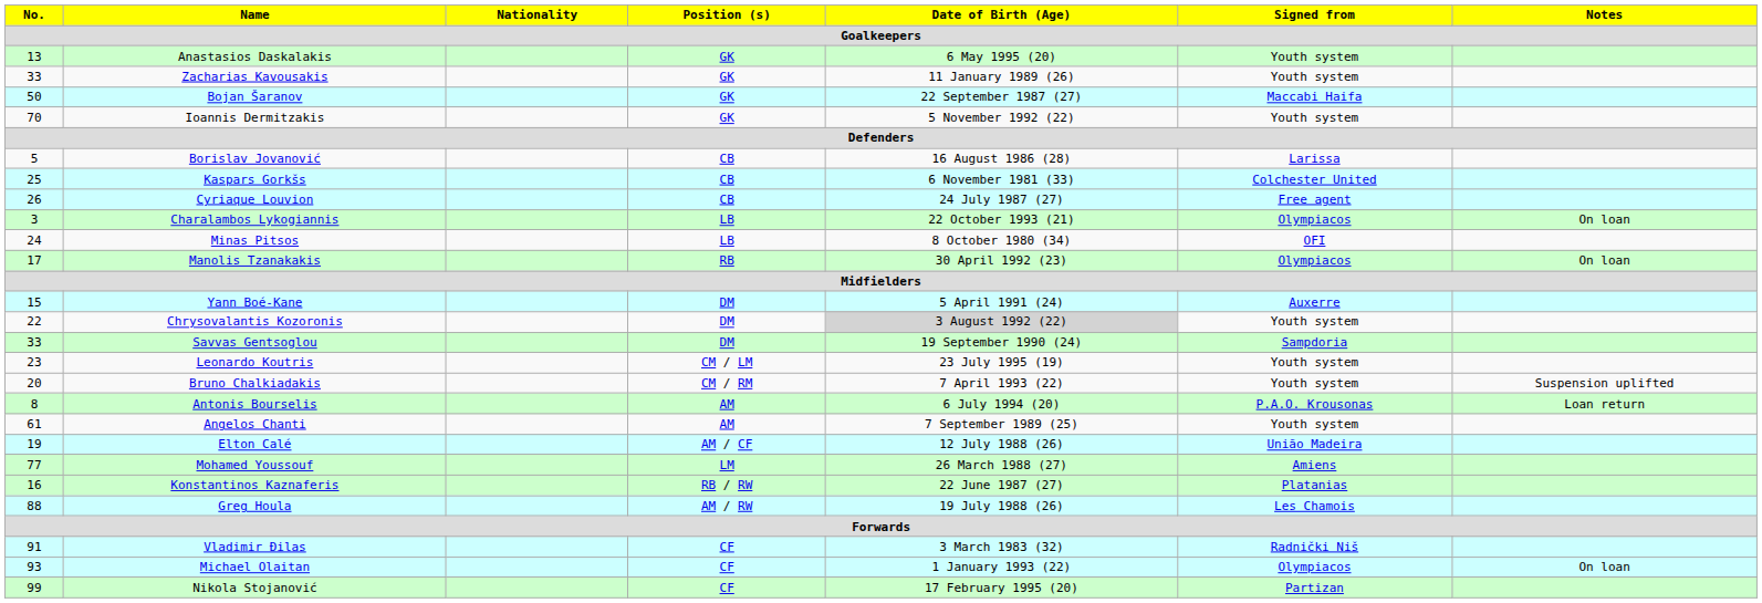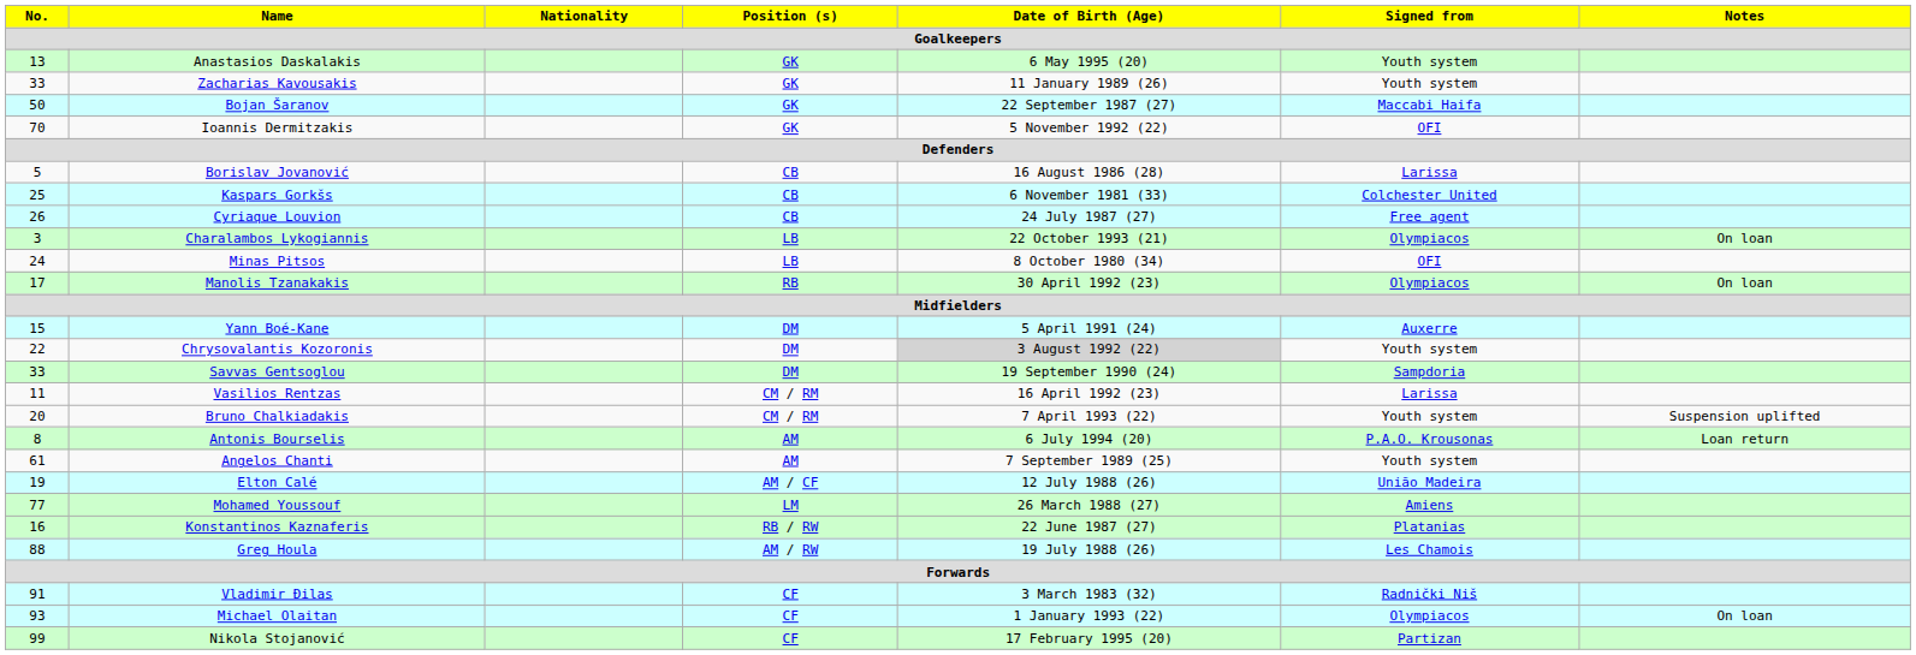 <table class="wikitable" style="text-align:center; font-size:90%; width:85%;">
 <tr>
 <th style="background:yellow; color:black; text-align:center;">No.</th>
 <th style="background:yellow; color:black; text-align:center;">Name</th>
 <th style="background:yellow; color:black; text-align:center;">Nationality</th>
 <th style="background:yellow; color:black; text-align:center;">Position (s)</th>
 <th style="background:yellow; color:black; text-align:center;">Date of Birth (Age)</th>
 <th style="background:yellow; color:black; text-align:center;">Signed from</th>
 <th style="background:yellow; color:black; text-align:center;">Notes</th>
 </tr>
 <tr>
 <th colspan=7 style="background:#dcdcdc; text-align:center;">Goalkeepers</th>
 </tr>
 <tr>
 <th style="background:#CCFFCC; font-weight: normal;">13</th>
 <th style="background:#CCFFCC; font-weight: normal;">Anastasios Daskalakis</th>
 <th style="background:#CCFFCC; font-weight: normal;"></th>
 <th style="background:#CCFFCC; font-weight: normal;"><a href='#'>GK</a></th>
 <th style="background:#CCFFCC; font-weight: normal;">6 May 1995 (20)</th>
 <th style="background:#CCFFCC; font-weight: normal;">Youth system</th>
 <th style="background:#CCFFCC; font-weight: normal;"></th>
 </tr>
 <tr>
 <td>33</td>
 <td><a href='#'>Zacharias Kavousakis</a></td>
 <td></td>
 <td><a href='#'>GK</a></td>
 <td>11 January 1989 (26)</td>
 <td>Youth system</td>
 <td></td>
 </tr>
 <tr>
 <th style="background:#CCFFFF; font-weight: normal;">50</th>
 <th style="background:#CCFFFF; font-weight: normal;"><a href='#'>Bojan Šaranov</a></th>
 <th style="background:#CCFFFF; font-weight: normal;"></th>
 <th style="background:#CCFFFF; font-weight: normal;"><a href='#'>GK</a></th>
 <th style="background:#CCFFFF; font-weight: normal;">22 September 1987 (27)</th>
 <th style="background:#CCFFFF; font-weight: normal;"> <a href='#'>Maccabi Haifa</a></th>
 <th style="background:#CCFFFF; font-weight: normal;"></th>
 </tr>
 <tr>
 <td>70</td>
 <td>Ioannis Dermitzakis</td>
 <td></td>
 <td><a href='#'>GK</a></td>
 <td>5 November 1992 (22)</td>
-<td>Youth system</td>
+<td> <a href='#'>OFI</a></td>
 <td></td>
 </tr>
 <tr>
 <th colspan=7 style="background:#dcdcdc; text-align:center;">Defenders</th>
 </tr>
 <tr>
 <td>5</td>
 <td><a href='#'>Borislav Jovanović</a></td>
 <td></td>
 <td><a href='#'>CB</a></td>
 <td>16 August 1986 (28)</td>
 <td> <a href='#'>Larissa</a></td>
 <td></td>
 </tr>
 <tr>
 <th style="background:#CCFFFF; font-weight: normal;">25</th>
 <th style="background:#CCFFFF; font-weight: normal;"><a href='#'>Kaspars Gorkšs</a></th>
 <th style="background:#CCFFFF; font-weight: normal;"></th>
 <th style="background:#CCFFFF; font-weight: normal;"><a href='#'>CB</a></th>
 <th style="background:#CCFFFF; font-weight: normal;">6 November 1981 (33)</th>
 <th style="background:#CCFFFF; font-weight: normal;"> <a href='#'>Colchester United</a></th>
 <th style="background:#CCFFFF; font-weight: normal;"></th>
 </tr>
 <tr>
 <th style="background:#CCFFFF; font-weight: normal;">26</th>
 <th style="background:#CCFFFF; font-weight: normal;"><a href='#'>Cyriaque Louvion</a></th>
 <th style="background:#CCFFFF; font-weight: normal;"></th>
 <th style="background:#CCFFFF; font-weight: normal;"><a href='#'>CB</a></th>
 <th style="background:#CCFFFF; font-weight: normal;">24 July 1987 (27)</th>
 <th style="background:#CCFFFF; font-weight: normal;"><a href='#'>Free agent</a></th>
 <th style="background:#CCFFFF; font-weight: normal;"></th>
 </tr>
 <tr>
 <th style="background:#CCFFCC; font-weight: normal;">3</th>
 <th style="background:#CCFFCC; font-weight: normal;"><a href='#'>Charalambos Lykogiannis</a></th>
 <th style="background:#CCFFCC; font-weight: normal;"></th>
 <th style="background:#CCFFCC; font-weight: normal;"><a href='#'>LB</a></th>
 <th style="background:#CCFFCC; font-weight: normal;">22 October 1993 (21)</th>
 <th style="background:#CCFFCC; font-weight: normal;"> <a href='#'>Olympiacos</a></th>
 <th style="background:#CCFFCC; font-weight: normal;">On loan</th>
 </tr>
 <tr>
 <td>24</td>
 <td><a href='#'>Minas Pitsos</a></td>
 <td></td>
 <td><a href='#'>LB</a></td>
 <td>8 October 1980 (34)</td>
 <td> <a href='#'>OFI</a></td>
 <td></td>
 </tr>
 <tr>
 <th style="background:#CCFFCC; font-weight: normal;">17</th>
 <th style="background:#CCFFCC; font-weight: normal;"><a href='#'>Manolis Tzanakakis</a></th>
 <th style="background:#CCFFCC; font-weight: normal;"></th>
 <th style="background:#CCFFCC; font-weight: normal;"><a href='#'>RB</a></th>
 <th style="background:#CCFFCC; font-weight: normal;">30 April 1992 (23)</th>
 <th style="background:#CCFFCC; font-weight: normal;"> <a href='#'>Olympiacos</a></th>
 <th style="background:#CCFFCC; font-weight: normal;">On loan</th>
 </tr>
 <tr>
 <th colspan=7 style="background:#dcdcdc; text-align:center;">Midfielders</th>
 </tr>
 <tr>
 <th style="background:#CCFFFF; font-weight: normal;">15</th>
 <th style="background:#CCFFFF; font-weight: normal;"><a href='#'>Yann Boé-Kane</a></th>
 <th style="background:#CCFFFF; font-weight: normal;"> </th>
 <th style="background:#CCFFFF; font-weight: normal;"><a href='#'>DM</a></th>
 <th style="background:#CCFFFF; font-weight: normal;">5 April 1991 (24)</th>
 <th style="background:#CCFFFF; font-weight: normal;"> <a href='#'>Auxerre</a></th>
 <th style="background:#CCFFFF; font-weight: normal;"></th>
 </tr>
 <tr>
 <td>22</td>
 <td><a href='#'>Chrysovalantis Kozoronis</a></td>
 <td></td>
 <td><a href='#'>DM</a></td>
 <td style="background: lightgrey;">3 August 1992 (22)</td>
 <td>Youth system</td>
 <td></td>
 </tr>
 <tr>
 <th style="background:#CCFFCC; font-weight: normal;">33</th>
 <th style="background:#CCFFCC; font-weight: normal;"><a href='#'>Savvas Gentsoglou</a></th>
 <th style="background:#CCFFCC; font-weight: normal;"></th>
 <th style="background:#CCFFCC; font-weight: normal;"><a href='#'>DM</a></th>
 <th style="background:#CCFFCC; font-weight: normal;">19 September 1990 (24)</th>
 <th style="background:#CCFFCC; font-weight: normal;"> <a href='#'>Sampdoria</a></th>
 <th style="background:#CCFFCC; font-weight: normal;"></th>
 </tr>
 <tr>
-<td>23</td>
-<td><a href='#'>Leonardo Koutris</a></td>
-<td> </td>
-<td><a href='#'>CM</a> / <a href='#'>LM</a></td>
-<td>23 July 1995 (19)</td>
-<td>Youth system</td>
+<td>11</td>
+<td><a href='#'>Vasilios Rentzas</a></td>
+<td></td>
+<td><a href='#'>CM</a> / <a href='#'>RM</a></td>
+<td>16 April 1992 (23)</td>
+<td> <a href='#'>Larissa</a></td>
 <td></td>
 </tr>
 <tr>
 <td>20</td>
 <td><a href='#'>Bruno Chalkiadakis</a></td>
 <td> </td>
 <td><a href='#'>CM</a> / <a href='#'>RM</a></td>
 <td>7 April 1993 (22)</td>
 <td>Youth system</td>
 <td>Suspension uplifted</td>
 </tr>
 <tr>
 <th style="background:#CCFFCC; font-weight: normal;">8</th>
 <th style="background:#CCFFCC; font-weight: normal;"><a href='#'>Antonis Bourselis</a></th>
 <th style="background:#CCFFCC; font-weight: normal;"></th>
 <th style="background:#CCFFCC; font-weight: normal;"><a href='#'>AM</a></th>
 <th style="background:#CCFFCC; font-weight: normal;">6 July 1994 (20)</th>
 <th style="background:#CCFFCC; font-weight: normal;"> <a href='#'>P.A.O. Krousonas</a></th>
 <th style="background:#CCFFCC; font-weight: normal;">Loan return</th>
 </tr>
 <tr>
 <td>61</td>
 <td><a href='#'>Angelos Chanti</a></td>
 <td></td>
 <td><a href='#'>AM</a></td>
 <td>7 September 1989 (25)</td>
 <td>Youth system</td>
 <td></td>
 </tr>
 <tr>
 <th style="background:#CCFFFF; font-weight: normal;">19</th>
 <th style="background:#CCFFFF; font-weight: normal;"><a href='#'>Elton Calé</a></th>
 <th style="background:#CCFFFF; font-weight: normal;"></th>
 <th style="background:#CCFFFF; font-weight: normal;"><a href='#'>AM</a> / <a href='#'>CF</a></th>
 <th style="background:#CCFFFF; font-weight: normal;">12 July 1988 (26)</th>
 <th style="background:#CCFFFF; font-weight: normal;"> <a href='#'>União Madeira</a></th>
 <th style="background:#CCFFFF; font-weight: normal;"></th>
 </tr>
 <tr>
 <th style="background:#CCFFCC; font-weight: normal;">77</th>
 <th style="background:#CCFFCC; font-weight: normal;"><a href='#'>Mohamed Youssouf</a></th>
 <th style="background:#CCFFCC; font-weight: normal;"> </th>
 <th style="background:#CCFFCC; font-weight: normal;"><a href='#'>LM</a></th>
 <th style="background:#CCFFCC; font-weight: normal;">26 March 1988 (27)</th>
 <th style="background:#CCFFCC; font-weight: normal;"> <a href='#'>Amiens</a></th>
 <th style="background:#CCFFCC; font-weight: normal;"></th>
 </tr>
 <tr>
 <th style="background:#CCFFCC; font-weight: normal;">16</th>
 <th style="background:#CCFFCC; font-weight: normal;"><a href='#'>Konstantinos Kaznaferis</a></th>
 <th style="background:#CCFFCC; font-weight: normal;"></th>
 <th style="background:#CCFFCC; font-weight: normal;"><a href='#'>RB</a> / <a href='#'>RW</a></th>
 <th style="background:#CCFFCC; font-weight: normal;">22 June 1987 (27)</th>
 <th style="background:#CCFFCC; font-weight: normal;"> <a href='#'>Platanias</a></th>
 <th style="background:#CCFFCC; font-weight: normal;"></th>
 </tr>
 <tr>
 <th style="background:#CCFFFF; font-weight: normal;">88</th>
 <th style="background:#CCFFFF; font-weight: normal;"><a href='#'>Greg Houla</a></th>
 <th style="background:#CCFFFF; font-weight: normal;"></th>
 <th style="background:#CCFFFF; font-weight: normal;"><a href='#'>AM</a> / <a href='#'>RW</a></th>
 <th style="background:#CCFFFF; font-weight: normal;">19 July 1988 (26)</th>
 <th style="background:#CCFFFF; font-weight: normal;"> <a href='#'>Les Chamois</a></th>
 <th style="background:#CCFFFF; font-weight: normal;"></th>
 </tr>
 <tr>
 <th colspan=7 style="background:#dcdcdc; text-align:center;">Forwards</th>
 </tr>
 <tr>
 <th style="background:#CCFFFF; font-weight: normal;">91</th>
 <th style="background:#CCFFFF; font-weight: normal;"><a href='#'>Vladimir Đilas</a></th>
 <th style="background:#CCFFFF; font-weight: normal;"></th>
 <th style="background:#CCFFFF; font-weight: normal;"><a href='#'>CF</a></th>
 <th style="background:#CCFFFF; font-weight: normal;">3 March 1983 (32)</th>
 <th style="background:#CCFFFF; font-weight: normal;"> <a href='#'>Radnički Niš</a></th>
 <th style="background:#CCFFFF; font-weight: normal;"></th>
 </tr>
 <tr>
 <th style="background:#CCFFFF; font-weight: normal;">93</th>
 <th style="background:#CCFFFF; font-weight: normal;"><a href='#'>Michael Olaitan</a></th>
 <th style="background:#CCFFFF; font-weight: normal;"></th>
 <th style="background:#CCFFFF; font-weight: normal;"><a href='#'>CF</a></th>
 <th style="background:#CCFFFF; font-weight: normal;">1 January 1993 (22)</th>
 <th style="background:#CCFFFF; font-weight: normal;"> <a href='#'>Olympiacos</a></th>
 <th style="background:#CCFFFF; font-weight: normal;">On loan</th>
 </tr>
 <tr>
 <th style="background:#CCFFCC; font-weight: normal;">99</th>
 <th style="background:#CCFFCC; font-weight: normal;">Nikola Stojanović</th>
 <th style="background:#CCFFCC; font-weight: normal;"></th>
 <th style="background:#CCFFCC; font-weight: normal;"><a href='#'>CF</a></th>
 <th style="background:#CCFFCC; font-weight: normal;">17 February 1995 (20)</th>
 <th style="background:#CCFFCC; font-weight: normal;"> <a href='#'>Partizan</a></th>
 <th style="background:#CCFFCC; font-weight: normal;"></th>
 </tr>
 </table>
